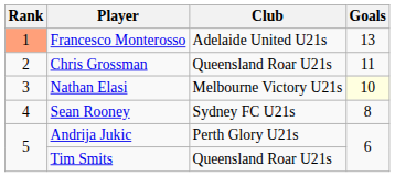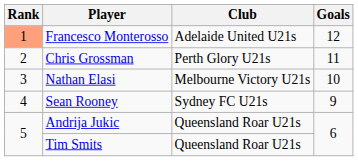 <table class="wikitable" style="text-align:center">
 <tr>
 <th>Rank</th>
 <th>Player</th>
 <th>Club</th>
 <th>Goals</th>
 </tr>
 <tr>
 <td style="background: lightsalmon;">1</td>
 <td align="left"> <a href='#'>Francesco Monterosso</a></td>
 <td align="left">Adelaide United U21s</td>
-<td>13</td>
+<td>12</td>
 </tr>
 <tr>
 <td>2</td>
 <td align="left"> <a href='#'>Chris Grossman</a></td>
-<td align="left">Queensland Roar U21s</td>
+<td align="left">Perth Glory U21s</td>
 <td>11</td>
 </tr>
 <tr>
 <td>3</td>
 <td align="left"> <a href='#'>Nathan Elasi</a></td>
 <td align="left">Melbourne Victory U21s</td>
-<td style="background: lightyellow;">10</td>
+<td>10</td>
 </tr>
 <tr>
 <td>4</td>
 <td align="left"> <a href='#'>Sean Rooney</a></td>
 <td align="left">Sydney FC U21s</td>
-<td>8</td>
+<td>9</td>
 </tr>
 <tr>
 <td rowspan="2">5</td>
 <td align="left"> <a href='#'>Andrija Jukic</a></td>
-<td align="left">Perth Glory U21s</td>
+<td align="left">Queensland Roar U21s</td>
 <td rowspan="2">6</td>
 </tr>
 <tr>
 <td align="left"> <a href='#'>Tim Smits</a></td>
 <td align="left">Queensland Roar U21s</td>
 </tr>
 </table>
